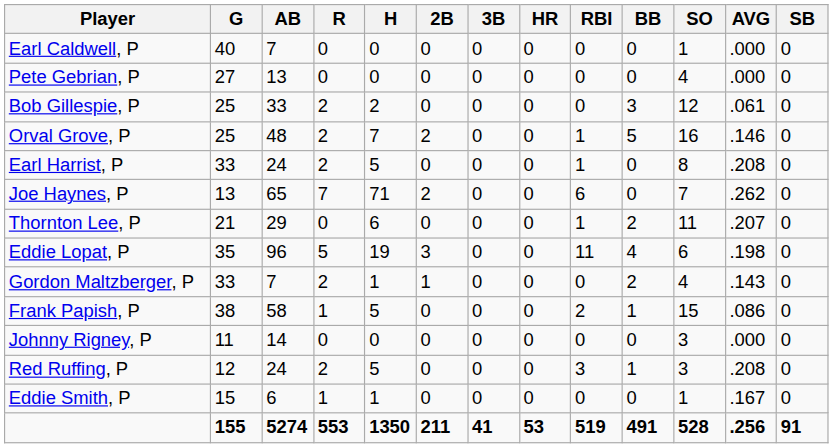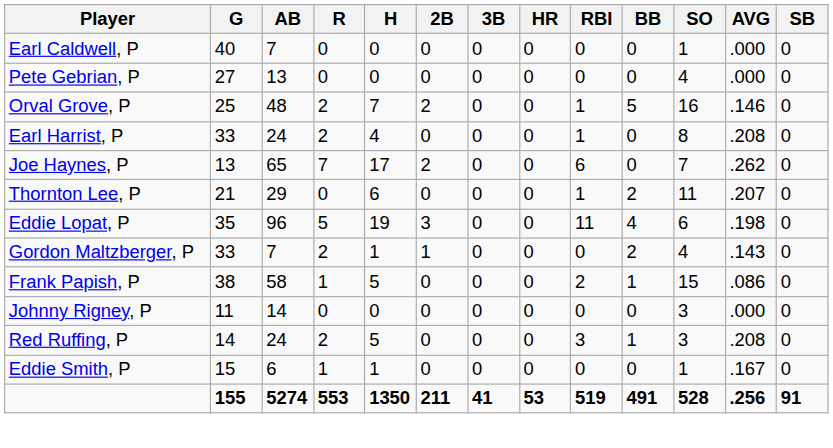 <table class="wikitable sortable">
 <tr>
 <th width="24%">Player</th>
 <th width="6%">G</th>
 <th width="6%">AB</th>
 <th width="6%">R</th>
 <th width="6%">H</th>
 <th width="6%">2B</th>
 <th width="6%">3B</th>
 <th width="6%">HR</th>
 <th width="6%">RBI</th>
 <th width="6%">BB</th>
 <th width="6%">SO</th>
 <th width="6%">AVG</th>
 <th width="6%">SB</th>
 </tr>
 <tr>
 <td><a href='#'>Earl Caldwell</a>, P</td>
 <td>40</td>
 <td>7</td>
 <td>0</td>
 <td>0</td>
 <td>0</td>
 <td>0</td>
 <td>0</td>
 <td>0</td>
 <td>0</td>
 <td>1</td>
 <td>.000</td>
 <td>0</td>
 </tr>
 <tr>
 <td><a href='#'>Pete Gebrian</a>, P</td>
 <td>27</td>
 <td>13</td>
 <td>0</td>
 <td>0</td>
 <td>0</td>
 <td>0</td>
 <td>0</td>
 <td>0</td>
 <td>0</td>
 <td>4</td>
 <td>.000</td>
 <td>0</td>
 </tr>
 <tr>
-<td><a href='#'>Bob Gillespie</a>, P</td>
-<td>25</td>
-<td>33</td>
-<td>2</td>
-<td>2</td>
-<td>0</td>
-<td>0</td>
-<td>0</td>
-<td>0</td>
-<td>3</td>
-<td>12</td>
-<td>.061</td>
-<td>0</td>
-</tr>
-<tr>
 <td><a href='#'>Orval Grove</a>, P</td>
 <td>25</td>
 <td>48</td>
 <td>2</td>
 <td>7</td>
 <td>2</td>
 <td>0</td>
 <td>0</td>
 <td>1</td>
 <td>5</td>
 <td>16</td>
 <td>.146</td>
 <td>0</td>
 </tr>
 <tr>
 <td><a href='#'>Earl Harrist</a>, P</td>
 <td>33</td>
 <td>24</td>
 <td>2</td>
-<td>5</td>
+<td>4</td>
 <td>0</td>
 <td>0</td>
 <td>0</td>
 <td>1</td>
 <td>0</td>
 <td>8</td>
 <td>.208</td>
 <td>0</td>
 </tr>
 <tr>
 <td><a href='#'>Joe Haynes</a>, P</td>
 <td>13</td>
 <td>65</td>
 <td>7</td>
-<td>71</td>
+<td>17</td>
 <td>2</td>
 <td>0</td>
 <td>0</td>
 <td>6</td>
 <td>0</td>
 <td>7</td>
 <td>.262</td>
 <td>0</td>
 </tr>
 <tr>
 <td><a href='#'>Thornton Lee</a>, P</td>
 <td>21</td>
 <td>29</td>
 <td>0</td>
 <td>6</td>
 <td>0</td>
 <td>0</td>
 <td>0</td>
 <td>1</td>
 <td>2</td>
 <td>11</td>
 <td>.207</td>
 <td>0</td>
 </tr>
 <tr>
 <td><a href='#'>Eddie Lopat</a>, P</td>
 <td>35</td>
 <td>96</td>
 <td>5</td>
 <td>19</td>
 <td>3</td>
 <td>0</td>
 <td>0</td>
 <td>11</td>
 <td>4</td>
 <td>6</td>
 <td>.198</td>
 <td>0</td>
 </tr>
 <tr>
 <td><a href='#'>Gordon Maltzberger</a>, P</td>
 <td>33</td>
 <td>7</td>
 <td>2</td>
 <td>1</td>
 <td>1</td>
 <td>0</td>
 <td>0</td>
 <td>0</td>
 <td>2</td>
 <td>4</td>
 <td>.143</td>
 <td>0</td>
 </tr>
 <tr>
 <td><a href='#'>Frank Papish</a>, P</td>
 <td>38</td>
 <td>58</td>
 <td>1</td>
 <td>5</td>
 <td>0</td>
 <td>0</td>
 <td>0</td>
 <td>2</td>
 <td>1</td>
 <td>15</td>
 <td>.086</td>
 <td>0</td>
 </tr>
 <tr>
 <td><a href='#'>Johnny Rigney</a>, P</td>
 <td>11</td>
 <td>14</td>
 <td>0</td>
 <td>0</td>
 <td>0</td>
 <td>0</td>
 <td>0</td>
 <td>0</td>
 <td>0</td>
 <td>3</td>
 <td>.000</td>
 <td>0</td>
 </tr>
 <tr>
 <td><a href='#'>Red Ruffing</a>, P</td>
-<td>12</td>
+<td>14</td>
 <td>24</td>
 <td>2</td>
 <td>5</td>
 <td>0</td>
 <td>0</td>
 <td>0</td>
 <td>3</td>
 <td>1</td>
 <td>3</td>
 <td>.208</td>
 <td>0</td>
 </tr>
 <tr>
 <td><a href='#'>Eddie Smith</a>, P</td>
 <td>15</td>
 <td>6</td>
 <td>1</td>
 <td>1</td>
 <td>0</td>
 <td>0</td>
 <td>0</td>
 <td>0</td>
 <td>0</td>
 <td>1</td>
 <td>.167</td>
 <td>0</td>
 </tr>
 <tr class="sortbottom">
 <td></td>
 <td><strong>155</strong></td>
 <td><strong>5274</strong></td>
 <td><strong>553</strong></td>
 <td><strong>1350</strong></td>
 <td><strong>211</strong></td>
 <td><strong>41</strong></td>
 <td><strong>53</strong></td>
 <td><strong>519</strong></td>
 <td><strong>491</strong></td>
 <td><strong>528</strong></td>
 <td><strong>.256</strong></td>
 <td><strong>91</strong></td>
 </tr>
 </table>
